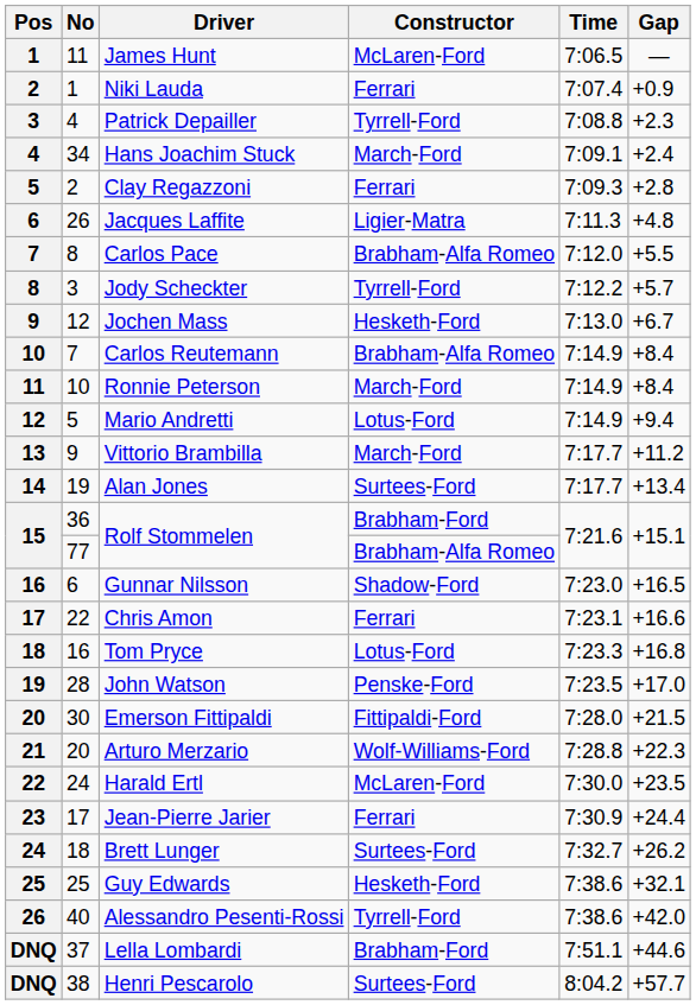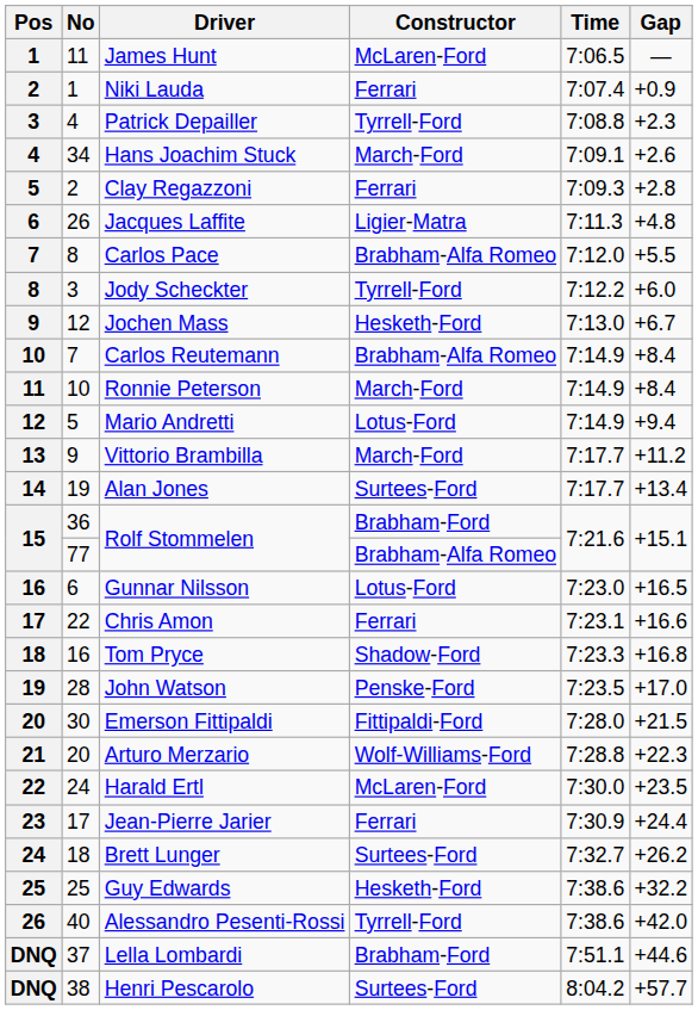 <table class="wikitable" style="font-size: 95%">
 <tr>
 <th>Pos</th>
 <th>No</th>
 <th>Driver</th>
 <th>Constructor</th>
 <th>Time</th>
 <th>Gap</th>
 </tr>
 <tr>
 <th>1</th>
 <td>11</td>
 <td> <a href='#'>James Hunt</a></td>
 <td><a href='#'>McLaren</a>-<a href='#'>Ford</a></td>
 <td>7:06.5</td>
 <td align="center">—</td>
 </tr>
 <tr>
 <th>2</th>
 <td>1</td>
 <td> <a href='#'>Niki Lauda</a></td>
 <td><a href='#'>Ferrari</a></td>
 <td>7:07.4</td>
 <td>+0.9</td>
 </tr>
 <tr>
 <th>3</th>
 <td>4</td>
 <td> <a href='#'>Patrick Depailler</a></td>
 <td><a href='#'>Tyrrell</a>-<a href='#'>Ford</a></td>
 <td>7:08.8</td>
 <td>+2.3</td>
 </tr>
 <tr>
 <th>4</th>
 <td>34</td>
 <td> <a href='#'>Hans Joachim Stuck</a></td>
 <td><a href='#'>March</a>-<a href='#'>Ford</a></td>
 <td>7:09.1</td>
-<td>+2.4</td>
+<td>+2.6</td>
 </tr>
 <tr>
 <th>5</th>
 <td>2</td>
 <td> <a href='#'>Clay Regazzoni</a></td>
 <td><a href='#'>Ferrari</a></td>
 <td>7:09.3</td>
 <td>+2.8</td>
 </tr>
 <tr>
 <th>6</th>
 <td>26</td>
 <td> <a href='#'>Jacques Laffite</a></td>
 <td><a href='#'>Ligier</a>-<a href='#'>Matra</a></td>
 <td>7:11.3</td>
 <td>+4.8</td>
 </tr>
 <tr>
 <th>7</th>
 <td>8</td>
 <td> <a href='#'>Carlos Pace</a></td>
 <td><a href='#'>Brabham</a>-<a href='#'>Alfa Romeo</a></td>
 <td>7:12.0</td>
 <td>+5.5</td>
 </tr>
 <tr>
 <th>8</th>
 <td>3</td>
 <td> <a href='#'>Jody Scheckter</a></td>
 <td><a href='#'>Tyrrell</a>-<a href='#'>Ford</a></td>
 <td>7:12.2</td>
-<td>+5.7</td>
+<td>+6.0</td>
 </tr>
 <tr>
 <th>9</th>
 <td>12</td>
 <td> <a href='#'>Jochen Mass</a></td>
 <td><a href='#'>Hesketh</a>-<a href='#'>Ford</a></td>
 <td>7:13.0</td>
 <td>+6.7</td>
 </tr>
 <tr>
 <th>10</th>
 <td>7</td>
 <td> <a href='#'>Carlos Reutemann</a></td>
 <td><a href='#'>Brabham</a>-<a href='#'>Alfa Romeo</a></td>
 <td>7:14.9</td>
 <td>+8.4</td>
 </tr>
 <tr>
 <th>11</th>
 <td>10</td>
 <td> <a href='#'>Ronnie Peterson</a></td>
 <td><a href='#'>March</a>-<a href='#'>Ford</a></td>
 <td>7:14.9</td>
 <td>+8.4</td>
 </tr>
 <tr>
 <th>12</th>
 <td>5</td>
 <td> <a href='#'>Mario Andretti</a></td>
 <td><a href='#'>Lotus</a>-<a href='#'>Ford</a></td>
 <td>7:14.9</td>
 <td>+9.4</td>
 </tr>
 <tr>
 <th>13</th>
 <td>9</td>
 <td> <a href='#'>Vittorio Brambilla</a></td>
 <td><a href='#'>March</a>-<a href='#'>Ford</a></td>
 <td>7:17.7</td>
 <td>+11.2</td>
 </tr>
 <tr>
 <th>14</th>
 <td>19</td>
 <td> <a href='#'>Alan Jones</a></td>
 <td><a href='#'>Surtees</a>-<a href='#'>Ford</a></td>
 <td>7:17.7</td>
 <td>+13.4</td>
 </tr>
 <tr>
 <th rowspan="2">15</th>
 <td>36</td>
 <td rowspan="2"> <a href='#'>Rolf Stommelen</a></td>
 <td><a href='#'>Brabham</a>-<a href='#'>Ford</a></td>
 <td rowspan="2">7:21.6</td>
 <td rowspan="2">+15.1</td>
 </tr>
 <tr>
 <td>77</td>
 <td><a href='#'>Brabham</a>-<a href='#'>Alfa Romeo</a></td>
 </tr>
 <tr>
 <th>16</th>
 <td>6</td>
 <td> <a href='#'>Gunnar Nilsson</a></td>
-<td><a href='#'>Shadow</a>-<a href='#'>Ford</a></td>
+<td><a href='#'>Lotus</a>-<a href='#'>Ford</a></td>
 <td>7:23.0</td>
 <td>+16.5</td>
 </tr>
 <tr>
 <th>17</th>
 <td>22</td>
 <td> <a href='#'>Chris Amon</a></td>
 <td><a href='#'>Ferrari</a></td>
 <td>7:23.1</td>
 <td>+16.6</td>
 </tr>
 <tr>
 <th>18</th>
 <td>16</td>
 <td> <a href='#'>Tom Pryce</a></td>
-<td><a href='#'>Lotus</a>-<a href='#'>Ford</a></td>
+<td><a href='#'>Shadow</a>-<a href='#'>Ford</a></td>
 <td>7:23.3</td>
 <td>+16.8</td>
 </tr>
 <tr>
 <th>19</th>
 <td>28</td>
 <td> <a href='#'>John Watson</a></td>
 <td><a href='#'>Penske</a>-<a href='#'>Ford</a></td>
 <td>7:23.5</td>
 <td>+17.0</td>
 </tr>
 <tr>
 <th>20</th>
 <td>30</td>
 <td> <a href='#'>Emerson Fittipaldi</a></td>
 <td><a href='#'>Fittipaldi</a>-<a href='#'>Ford</a></td>
 <td>7:28.0</td>
 <td>+21.5</td>
 </tr>
 <tr>
 <th>21</th>
 <td>20</td>
 <td> <a href='#'>Arturo Merzario</a></td>
 <td><a href='#'>Wolf-Williams</a>-<a href='#'>Ford</a></td>
 <td>7:28.8</td>
 <td>+22.3</td>
 </tr>
 <tr>
 <th>22</th>
 <td>24</td>
 <td> <a href='#'>Harald Ertl</a></td>
 <td><a href='#'>McLaren</a>-<a href='#'>Ford</a></td>
 <td>7:30.0</td>
 <td>+23.5</td>
 </tr>
 <tr>
 <th>23</th>
 <td>17</td>
 <td> <a href='#'>Jean-Pierre Jarier</a></td>
 <td><a href='#'>Ferrari</a></td>
 <td>7:30.9</td>
 <td>+24.4</td>
 </tr>
 <tr>
 <th>24</th>
 <td>18</td>
 <td> <a href='#'>Brett Lunger</a></td>
 <td><a href='#'>Surtees</a>-<a href='#'>Ford</a></td>
 <td>7:32.7</td>
 <td>+26.2</td>
 </tr>
 <tr>
 <th>25</th>
 <td>25</td>
 <td> <a href='#'>Guy Edwards</a></td>
 <td><a href='#'>Hesketh</a>-<a href='#'>Ford</a></td>
 <td>7:38.6</td>
-<td>+32.1</td>
+<td>+32.2</td>
 </tr>
 <tr>
 <th>26</th>
 <td>40</td>
 <td> <a href='#'>Alessandro Pesenti-Rossi</a></td>
 <td><a href='#'>Tyrrell</a>-<a href='#'>Ford</a></td>
 <td>7:38.6</td>
 <td>+42.0</td>
 </tr>
 <tr>
 <th>DNQ</th>
 <td>37</td>
 <td> <a href='#'>Lella Lombardi</a></td>
 <td><a href='#'>Brabham</a>-<a href='#'>Ford</a></td>
 <td>7:51.1</td>
 <td>+44.6</td>
 </tr>
 <tr>
 <th>DNQ</th>
 <td>38</td>
 <td> <a href='#'>Henri Pescarolo</a></td>
 <td><a href='#'>Surtees</a>-<a href='#'>Ford</a></td>
 <td>8:04.2</td>
 <td>+57.7</td>
 </tr>
 </table>
